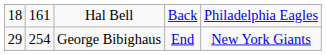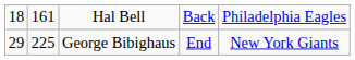 <table class="wikitable" style="text-align:center">
 <tr>
 <td>18</td>
 <td>161</td>
 <td>Hal Bell</td>
 <td><a href='#'>Back</a></td>
 <td><a href='#'>Philadelphia Eagles</a></td>
 </tr>
 <tr>
 <td>29</td>
-<td>254</td>
+<td>225</td>
 <td>George Bibighaus</td>
 <td><a href='#'>End</a></td>
 <td><a href='#'>New York Giants</a></td>
 </tr>
 </table>
